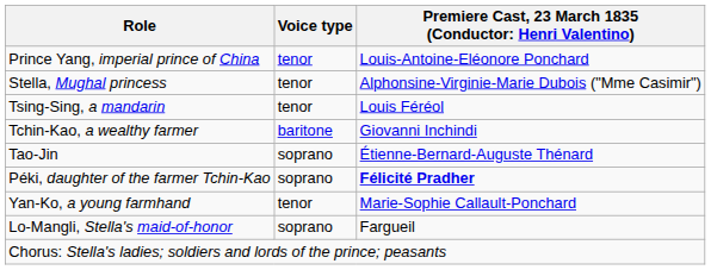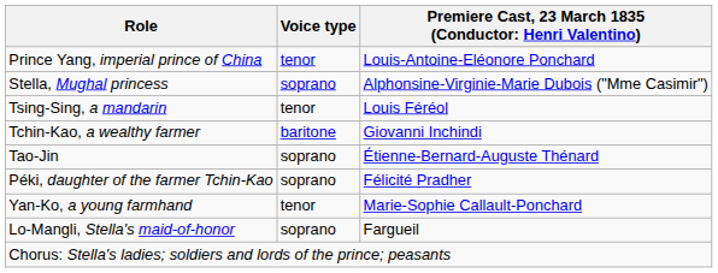 <table class="wikitable">
 <tr>
 <th>Role</th>
 <th>Voice type</th>
 <th>Premiere Cast, 23 March 1835<br>(Conductor: <a href='#'>Henri&nbsp;Valentino</a>)</th>
 </tr>
 <tr>
 <td>Prince Yang, <em>imperial prince of <a href='#'>China</a></em></td>
 <td><a href='#'>tenor</a></td>
 <td><a href='#'>Louis-Antoine-Eléonore Ponchard</a></td>
 </tr>
 <tr>
 <td>Stella, <em><a href='#'>Mughal</a> princess</em></td>
-<td>tenor</td>
+<td><a href='#'>soprano</a></td>
 <td><a href='#'>Alphonsine-Virginie-Marie Dubois</a> ("Mme Casimir")</td>
 </tr>
 <tr>
 <td>Tsing-Sing, <em>a <a href='#'>mandarin</a> </em></td>
 <td>tenor</td>
 <td><a href='#'>Louis Féréol</a></td>
 </tr>
 <tr>
 <td>Tchin-Kao, <em>a wealthy farmer</em></td>
 <td><a href='#'>baritone</a></td>
 <td><a href='#'>Giovanni Inchindi</a></td>
 </tr>
 <tr>
 <td>Tao-Jin</td>
 <td>soprano</td>
 <td><a href='#'>Étienne-Bernard-Auguste Thénard</a></td>
 </tr>
 <tr>
 <td>Péki, <em>daughter of the farmer Tchin-Kao</em></td>
 <td>soprano</td>
-<td><strong><a href='#'>Félicité Pradher</a></strong></td>
+<td><a href='#'>Félicité Pradher</a></td>
 </tr>
 <tr>
 <td>Yan-Ko, <em>a young farmhand</em></td>
 <td>tenor</td>
 <td><a href='#'>Marie-Sophie Callault-Ponchard</a></td>
 </tr>
 <tr>
 <td>Lo-Mangli, <em>Stella's <a href='#'>maid-of-honor</a></em></td>
 <td>soprano</td>
 <td>Fargueil</td>
 </tr>
 <tr>
 <td colspan="3">Chorus: <em>Stella's ladies; soldiers and lords of the prince; peasants</em></td>
 </tr>
 </table>
